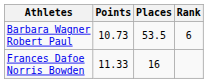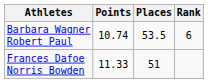 <table class="wikitable" border="1" style="font-size:90%">
 <tr>
 <th>Athletes</th>
 <th>Points</th>
 <th>Places</th>
 <th>Rank</th>
 </tr>
 <tr align=center>
 <td align=left><a href='#'>Barbara Wagner</a><br><a href='#'>Robert Paul</a></td>
-<td>10.73</td>
+<td>10.74</td>
 <td>53.5</td>
 <td>6</td>
 </tr>
 <tr align=center>
 <td align=left><a href='#'>Frances Dafoe</a><br><a href='#'>Norris Bowden</a></td>
 <td>11.33</td>
-<td>16</td>
+<td>51</td>
 <td></td>
 </tr>
 </table>
